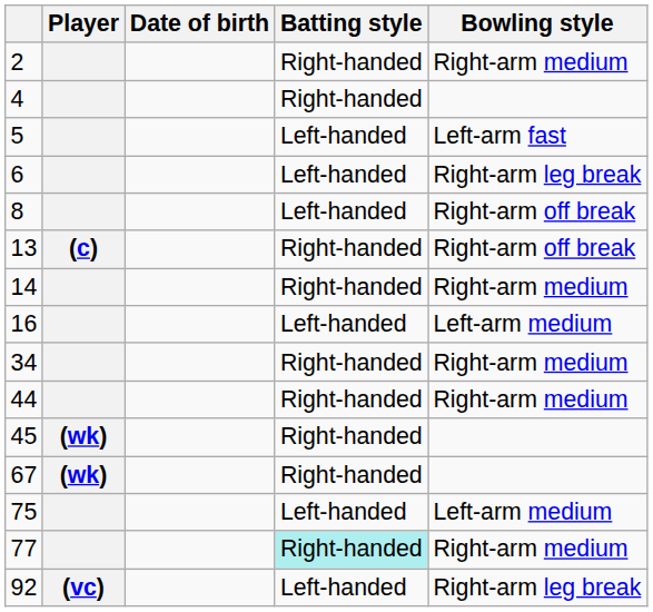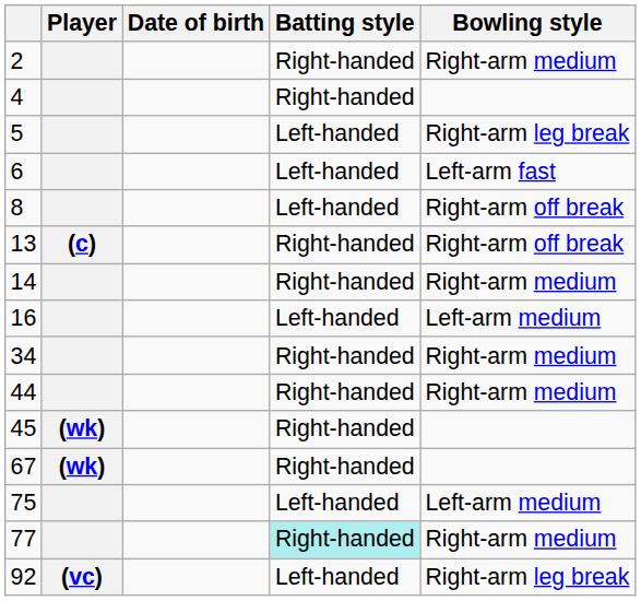 <table class="wikitable sortable plainrowheaders">
 <tr>
 <th scope=col></th>
 <th scope=col>Player</th>
 <th scope=col>Date of birth</th>
 <th scope=col>Batting style</th>
 <th scope=col>Bowling style</th>
 </tr>
 <tr>
 <td>2</td>
 <th scope=row></th>
 <td></td>
 <td>Right-handed</td>
 <td>Right-arm <a href='#'>medium</a></td>
 </tr>
 <tr>
 <td>4</td>
 <th scope=row></th>
 <td></td>
 <td>Right-handed</td>
 <td></td>
 </tr>
 <tr>
 <td>5</td>
 <th scope=row></th>
 <td></td>
 <td>Left-handed</td>
-<td>Left-arm <a href='#'>fast</a></td>
+<td>Right-arm <a href='#'>leg break</a></td>
 </tr>
 <tr>
 <td>6</td>
 <th scope=row></th>
 <td></td>
 <td>Left-handed</td>
-<td>Right-arm <a href='#'>leg break</a></td>
+<td>Left-arm <a href='#'>fast</a></td>
 </tr>
 <tr>
 <td>8</td>
 <th scope=row></th>
 <td></td>
 <td>Left-handed</td>
 <td>Right-arm <a href='#'>off break</a></td>
 </tr>
 <tr>
 <td>13</td>
 <th scope=row> (<a href='#'>c</a>)</th>
 <td></td>
 <td>Right-handed</td>
 <td>Right-arm <a href='#'>off break</a></td>
 </tr>
 <tr>
 <td>14</td>
 <th scope=row></th>
 <td></td>
 <td>Right-handed</td>
 <td>Right-arm <a href='#'>medium</a></td>
 </tr>
 <tr>
 <td>16</td>
 <th scope=row></th>
 <td></td>
 <td>Left-handed</td>
 <td>Left-arm <a href='#'>medium</a></td>
 </tr>
 <tr>
 <td>34</td>
 <th scope=row></th>
 <td></td>
 <td>Right-handed</td>
 <td>Right-arm <a href='#'>medium</a></td>
 </tr>
 <tr>
 <td>44</td>
 <th scope=row></th>
 <td></td>
 <td>Right-handed</td>
 <td>Right-arm <a href='#'>medium</a></td>
 </tr>
 <tr>
 <td>45</td>
 <th scope=row> (<a href='#'>wk</a>)</th>
 <td></td>
 <td>Right-handed</td>
 <td></td>
 </tr>
 <tr>
 <td>67</td>
 <th scope=row> (<a href='#'>wk</a>)</th>
 <td></td>
 <td>Right-handed</td>
 <td></td>
 </tr>
 <tr>
 <td>75</td>
 <th scope=row></th>
 <td></td>
 <td>Left-handed</td>
 <td>Left-arm <a href='#'>medium</a></td>
 </tr>
 <tr>
 <td>77</td>
 <th scope=row></th>
 <td></td>
 <td style="background: paleturquoise;">Right-handed</td>
 <td>Right-arm <a href='#'>medium</a></td>
 </tr>
 <tr>
 <td>92</td>
 <th scope=row> (<a href='#'>vc</a>)</th>
 <td></td>
 <td>Left-handed</td>
 <td>Right-arm <a href='#'>leg break</a></td>
 </tr>
 </table>
